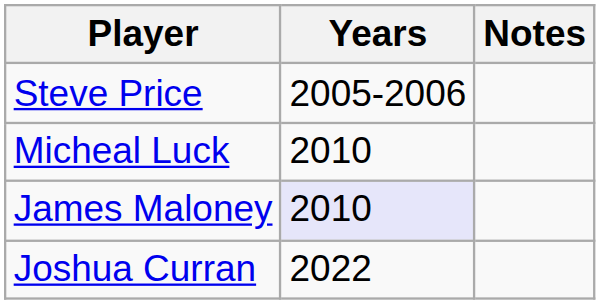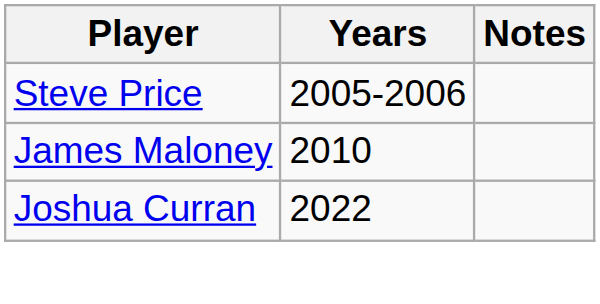 <table class="wikitable sortable">
 <tr>
 <th>Player</th>
 <th>Years</th>
 <th>Notes</th>
 </tr>
 <tr>
 <td><a href='#'>Steve Price</a></td>
 <td>2005-2006</td>
 <td></td>
 </tr>
 <tr>
-<td><a href='#'>Micheal Luck</a></td>
+<td><a href='#'>James Maloney</a></td>
 <td>2010</td>
-<td></td>
-</tr>
-<tr>
-<td><a href='#'>James Maloney</a></td>
-<td style="background: lavender;">2010</td>
 <td></td>
 </tr>
 <tr>
 <td><a href='#'>Joshua Curran</a></td>
 <td>2022</td>
 <td></td>
 </tr>
 </table>
